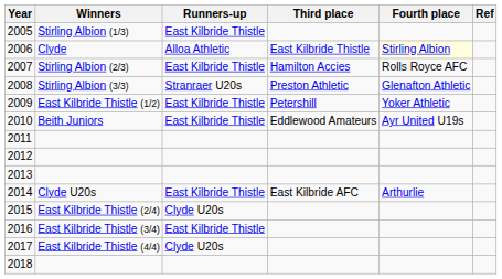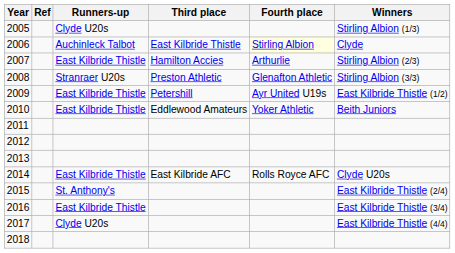 <table class="wikitable">
 <tr>
 <th>Year</th>
-<th>Winners</th>
+<th>Ref</th>
 <th>Runners-up</th>
 <th>Third place</th>
 <th>Fourth place</th>
-<th>Ref</th>
+<th>Winners</th>
 </tr>
 <tr>
 <td>2005</td>
-<td><a href='#'>Stirling Albion</a> <small>(1/3)</small></td>
-<td><a href='#'>East Kilbride Thistle</a></td>
+<td></td>
+<td><a href='#'>Clyde</a> U20s</td>
 <td></td>
 <td></td>
-<td></td>
+<td><a href='#'>Stirling Albion</a> <small>(1/3)</small></td>
 </tr>
 <tr>
 <td>2006</td>
-<td><a href='#'>Clyde</a></td>
-<td><a href='#'>Alloa Athletic</a></td>
+<td></td>
+<td><a href='#'>Auchinleck Talbot</a></td>
 <td><a href='#'>East Kilbride Thistle</a></td>
 <td style="background: lightyellow;"><a href='#'>Stirling Albion</a></td>
-<td></td>
+<td><a href='#'>Clyde</a></td>
 </tr>
 <tr>
 <td>2007</td>
-<td><a href='#'>Stirling Albion</a> <small>(2/3)</small></td>
+<td></td>
 <td><a href='#'>East Kilbride Thistle</a></td>
 <td><a href='#'>Hamilton Accies</a></td>
-<td>Rolls Royce AFC</td>
-<td></td>
+<td><a href='#'>Arthurlie</a></td>
+<td><a href='#'>Stirling Albion</a> <small>(2/3)</small></td>
 </tr>
 <tr>
 <td>2008</td>
-<td><a href='#'>Stirling Albion</a> <small>(3/3)</small></td>
+<td></td>
 <td><a href='#'>Stranraer</a> U20s</td>
 <td><a href='#'>Preston Athletic</a></td>
 <td><a href='#'>Glenafton Athletic</a></td>
-<td></td>
+<td><a href='#'>Stirling Albion</a> <small>(3/3)</small></td>
 </tr>
 <tr>
 <td>2009</td>
-<td><a href='#'>East Kilbride Thistle</a> <small>(1/2)</small></td>
+<td></td>
 <td><a href='#'>East Kilbride Thistle</a></td>
 <td><a href='#'>Petershill</a></td>
-<td><a href='#'>Yoker Athletic</a></td>
-<td></td>
+<td><a href='#'>Ayr United</a> U19s</td>
+<td><a href='#'>East Kilbride Thistle</a> <small>(1/2)</small></td>
 </tr>
 <tr>
 <td>2010</td>
-<td><a href='#'>Beith Juniors</a></td>
+<td></td>
 <td><a href='#'>East Kilbride Thistle</a></td>
 <td>Eddlewood Amateurs</td>
-<td><a href='#'>Ayr United</a> U19s</td>
-<td></td>
+<td><a href='#'>Yoker Athletic</a></td>
+<td><a href='#'>Beith Juniors</a></td>
 </tr>
 <tr>
 <td>2011</td>
 <td></td>
 <td></td>
 <td></td>
 <td></td>
 <td></td>
 </tr>
 <tr>
 <td>2012</td>
 <td></td>
 <td></td>
 <td></td>
 <td></td>
 <td></td>
 </tr>
 <tr>
 <td>2013</td>
 <td></td>
 <td></td>
 <td></td>
 <td></td>
 <td></td>
 </tr>
 <tr>
 <td>2014</td>
-<td><a href='#'>Clyde</a> U20s</td>
+<td></td>
 <td><a href='#'>East Kilbride Thistle</a></td>
 <td>East Kilbride AFC</td>
-<td><a href='#'>Arthurlie</a></td>
-<td></td>
+<td>Rolls Royce AFC</td>
+<td><a href='#'>Clyde</a> U20s</td>
 </tr>
 <tr>
 <td>2015</td>
+<td></td>
+<td><a href='#'>St. Anthony's</a></td>
+<td></td>
+<td></td>
 <td><a href='#'>East Kilbride Thistle</a> <small>(2/4)</small></td>
+</tr>
+<tr>
+<td>2016</td>
+<td></td>
+<td><a href='#'>East Kilbride Thistle</a></td>
+<td></td>
+<td></td>
+<td><a href='#'>East Kilbride Thistle</a> <small>(3/4)</small></td>
+</tr>
+<tr>
+<td>2017</td>
+<td></td>
 <td><a href='#'>Clyde</a> U20s</td>
 <td></td>
 <td></td>
-<td></td>
-</tr>
-<tr>
-<td>2016</td>
-<td><a href='#'>East Kilbride Thistle</a> <small>(3/4)</small></td>
-<td><a href='#'>East Kilbride Thistle</a></td>
-<td></td>
-<td></td>
-<td></td>
-</tr>
-<tr>
-<td>2017</td>
 <td><a href='#'>East Kilbride Thistle</a> <small>(4/4)</small></td>
-<td><a href='#'>Clyde</a> U20s</td>
-<td></td>
-<td></td>
-<td></td>
 </tr>
 <tr>
 <td>2018</td>
 <td></td>
 <td></td>
 <td></td>
 <td></td>
 <td></td>
 </tr>
 </table>
